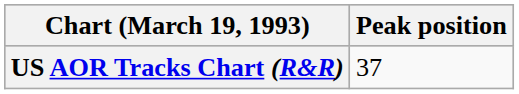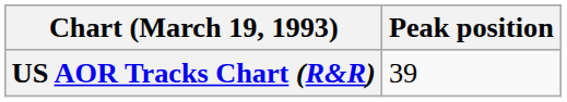 <table class="wikitable plainrowheaders sortable">
 <tr>
 <th>Chart (March 19, 1993)</th>
 <th>Peak position</th>
 </tr>
 <tr>
 <th scope="row">US <a href='#'> AOR Tracks Chart</a> <em>(<a href='#'>R&R</a>)</em></th>
-<td>37</td>
+<td>39</td>
 </tr>
 </table>
